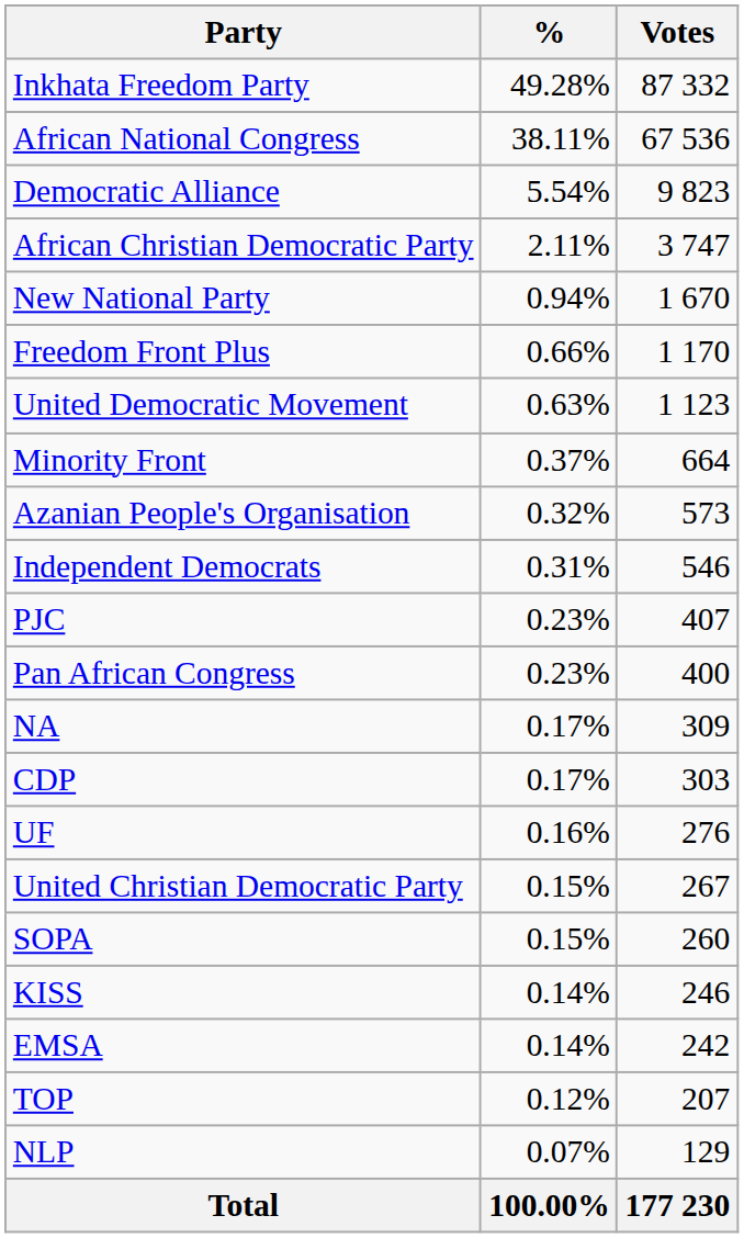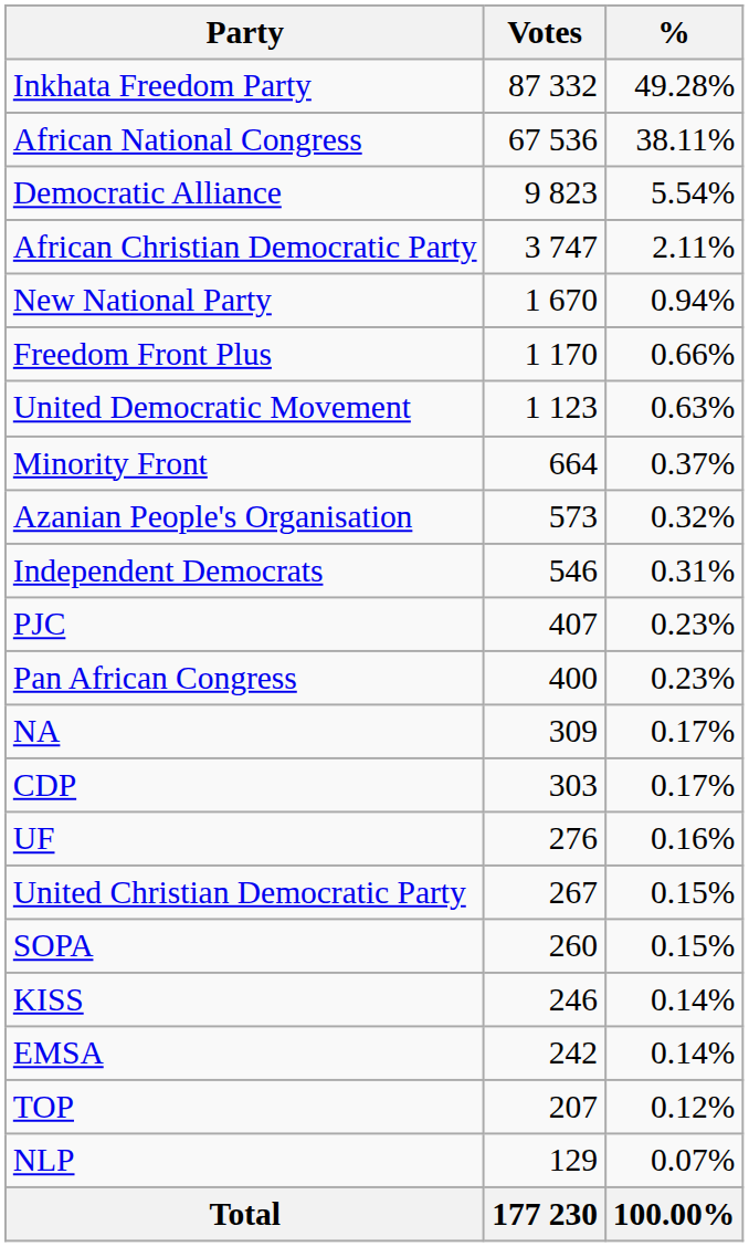 <table class="wikitable" style="font-size: 95%; text-align: right">
 <tr>
 <th>Party</th>
+<th>Votes</th>
 <th>%</th>
-<th>Votes</th>
 </tr>
 <tr>
 <td align=left><a href='#'>Inkhata Freedom Party</a></td>
+<td>87 332</td>
 <td>49.28%</td>
-<td>87 332</td>
 </tr>
 <tr>
 <td align=left><a href='#'>African National Congress</a></td>
+<td>67 536</td>
 <td>38.11%</td>
-<td>67 536</td>
 </tr>
 <tr>
 <td align=left><a href='#'>Democratic Alliance</a></td>
+<td>9 823</td>
 <td>5.54%</td>
-<td>9 823</td>
 </tr>
 <tr>
 <td align=left><a href='#'>African Christian Democratic Party</a></td>
+<td>3 747</td>
 <td>2.11%</td>
-<td>3 747</td>
 </tr>
 <tr>
 <td align=left><a href='#'>New National Party</a></td>
+<td>1 670</td>
 <td>0.94%</td>
-<td>1 670</td>
 </tr>
 <tr>
 <td align=left><a href='#'>Freedom Front Plus</a></td>
+<td>1 170</td>
 <td>0.66%</td>
-<td>1 170</td>
 </tr>
 <tr>
 <td align=left><a href='#'>United Democratic Movement</a></td>
+<td>1 123</td>
 <td>0.63%</td>
-<td>1 123</td>
 </tr>
 <tr>
 <td align=left><a href='#'>Minority Front</a></td>
+<td>664</td>
 <td>0.37%</td>
-<td>664</td>
 </tr>
 <tr>
 <td align=left><a href='#'>Azanian People's Organisation</a></td>
+<td>573</td>
 <td>0.32%</td>
-<td>573</td>
 </tr>
 <tr>
 <td align=left><a href='#'>Independent Democrats</a></td>
+<td>546</td>
 <td>0.31%</td>
-<td>546</td>
 </tr>
 <tr>
 <td align=left><a href='#'>PJC</a></td>
+<td>407</td>
 <td>0.23%</td>
-<td>407</td>
 </tr>
 <tr>
 <td align=left><a href='#'>Pan African Congress</a></td>
+<td>400</td>
 <td>0.23%</td>
-<td>400</td>
 </tr>
 <tr>
 <td align=left><a href='#'>NA</a></td>
+<td>309</td>
 <td>0.17%</td>
-<td>309</td>
 </tr>
 <tr>
 <td align=left><a href='#'>CDP</a></td>
+<td>303</td>
 <td>0.17%</td>
-<td>303</td>
 </tr>
 <tr>
 <td align=left><a href='#'>UF</a></td>
+<td>276</td>
 <td>0.16%</td>
-<td>276</td>
 </tr>
 <tr>
 <td align=left><a href='#'>United Christian Democratic Party</a></td>
+<td>267</td>
 <td>0.15%</td>
-<td>267</td>
 </tr>
 <tr>
 <td align=left><a href='#'>SOPA</a></td>
+<td>260</td>
 <td>0.15%</td>
-<td>260</td>
 </tr>
 <tr>
 <td align=left><a href='#'>KISS</a></td>
+<td>246</td>
 <td>0.14%</td>
-<td>246</td>
 </tr>
 <tr>
 <td align=left><a href='#'>EMSA</a></td>
+<td>242</td>
 <td>0.14%</td>
-<td>242</td>
 </tr>
 <tr>
 <td align=left><a href='#'>TOP</a></td>
+<td>207</td>
 <td>0.12%</td>
-<td>207</td>
 </tr>
 <tr>
 <td align=left><a href='#'>NLP</a></td>
+<td>129</td>
 <td>0.07%</td>
-<td>129</td>
 </tr>
 <tr>
 <th align=left>Total</th>
+<th>177 230</th>
 <th>100.00%</th>
-<th>177 230</th>
 </tr>
 </table>
